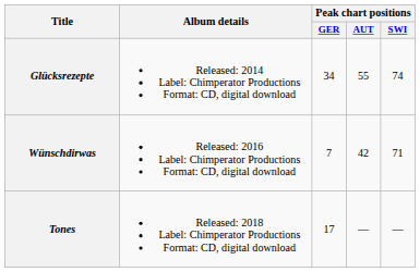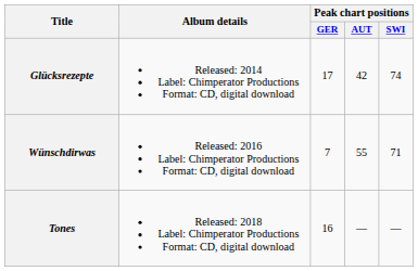 <table class="wikitable plainrowheaders" style="text-align:center;" border="1">
 <tr>
 <th scope="col" rowspan="2" style="width:10em;">Title</th>
 <th scope="col" rowspan="2" style="width:17em;">Album details</th>
 <th scope="col" colspan="3">Peak chart positions</th>
 </tr>
 <tr>
 <th scope="col" style="width:3em;font-size:90%;"><a href='#'>GER</a></th>
 <th scope="col" style="width:3em;font-size:90%;"><a href='#'>AUT</a></th>
 <th scope="col" style="width:3em;font-size:90%;"><a href='#'>SWI</a></th>
 </tr>
 <tr>
 <th scope="row"><em>Glücksrezepte</em></th>
 <td><br><ul><li>Released: 2014</li><li>Label: Chimperator Productions</li><li>Format: CD, digital download</li></ul></td>
-<td>34</td>
-<td>55</td>
+<td>17</td>
+<td>42</td>
 <td>74</td>
 </tr>
 <tr>
 <th scope="row"><em>Wünschdirwas</em></th>
 <td><br><ul><li>Released: 2016</li><li>Label: Chimperator Productions</li><li>Format: CD, digital download</li></ul></td>
 <td>7</td>
-<td>42</td>
+<td>55</td>
 <td>71</td>
 </tr>
 <tr>
 <th scope="row"><em>Tones</em></th>
 <td><br><ul><li>Released: 2018</li><li>Label: Chimperator Productions</li><li>Format: CD, digital download</li></ul></td>
-<td>17</td>
+<td>16</td>
 <td>—</td>
 <td>—</td>
 </tr>
 </table>
